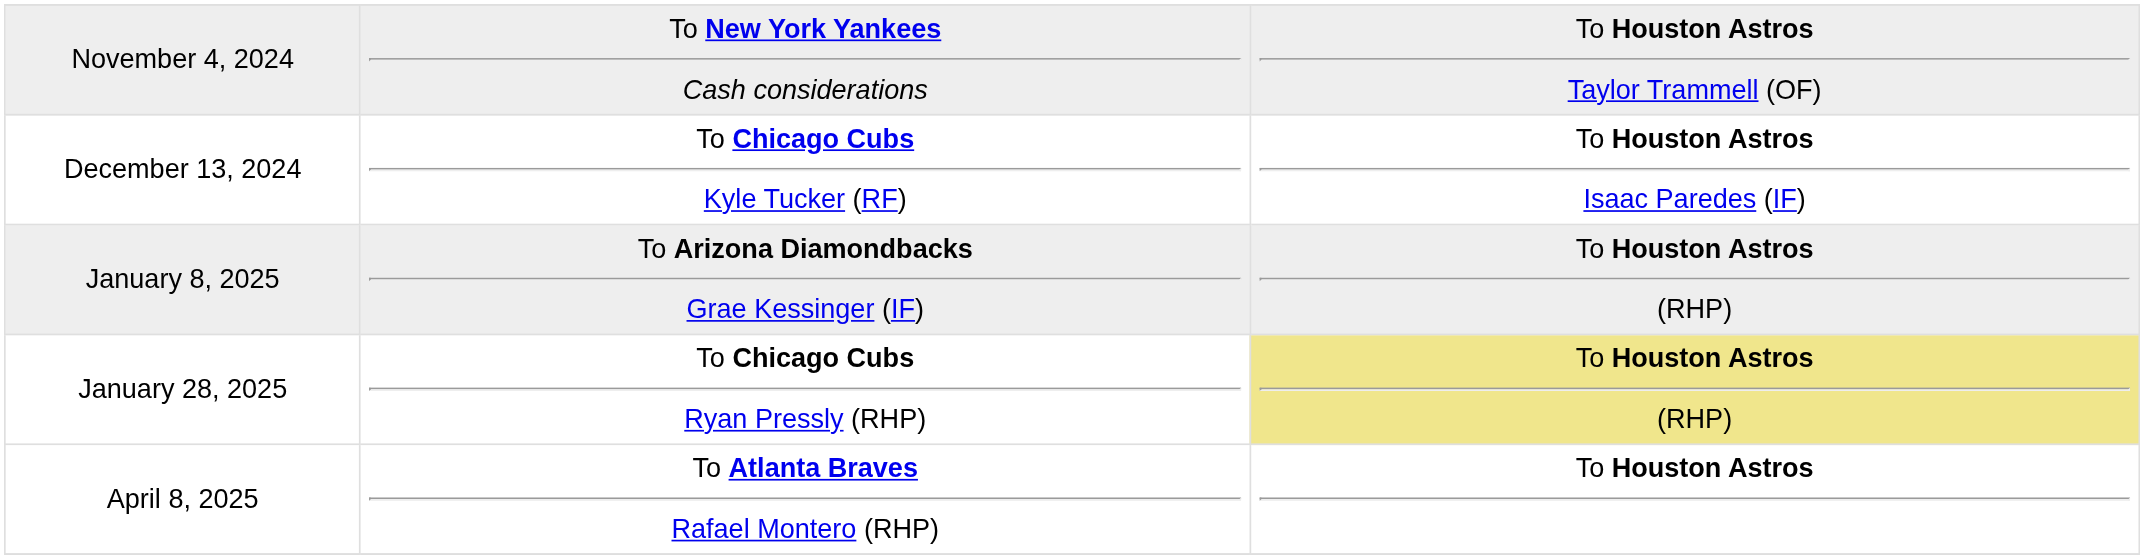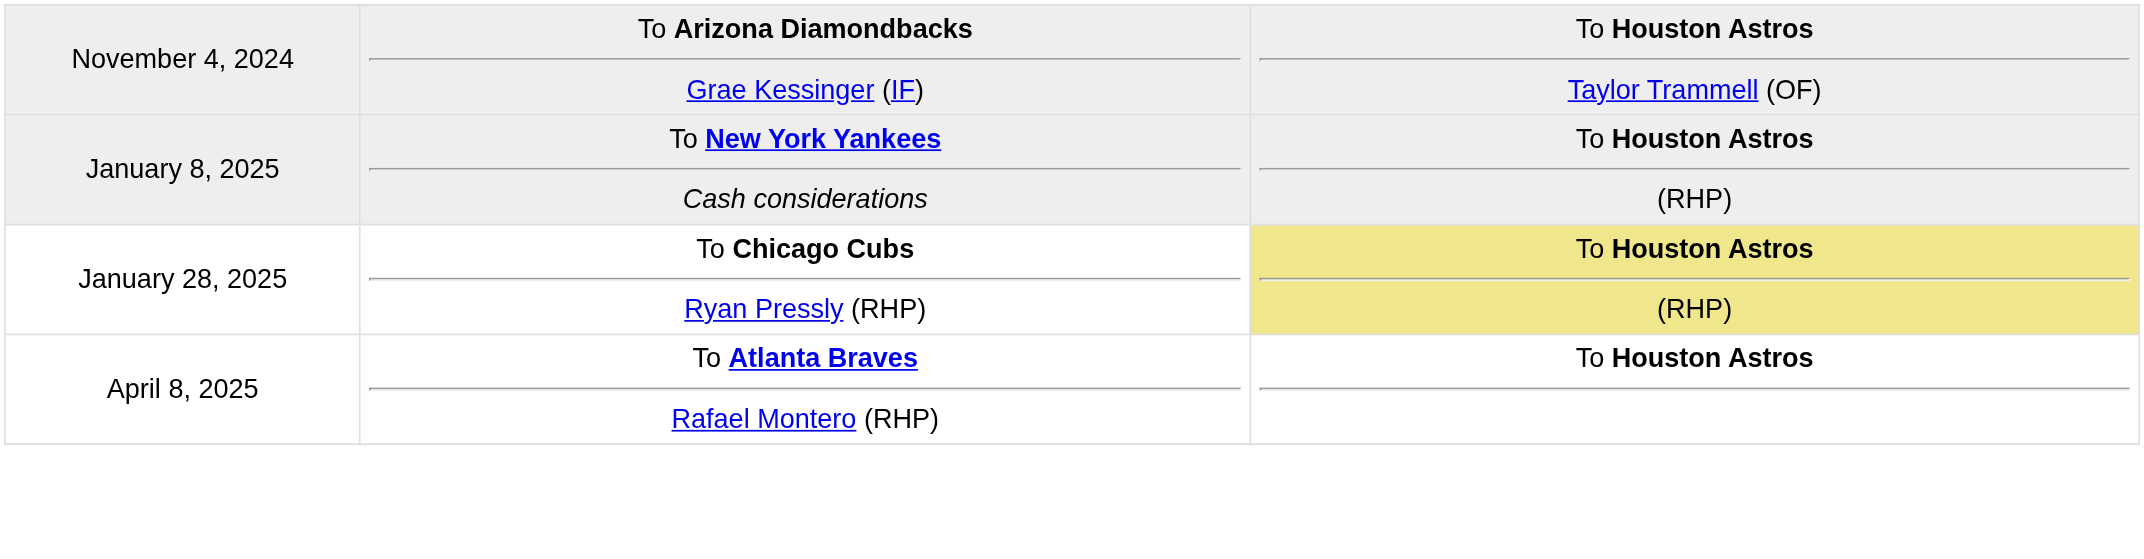 <table border=1 style="border-collapse:collapse; text-align: center; width: 100%" bordercolor="#DFDFDF"  cellpadding="5">
 <tr>
 </tr>
 <tr bgcolor="eeeeee">
 <td style="width:12%">November 4, 2024</td>
-<td style="width:30%" valign="top">To <strong><a href='#'>New York Yankees</a></strong><hr><em>Cash considerations</em></td>
+<td style="width:30%" valign="top">To <strong>Arizona Diamondbacks</strong><hr><a href='#'>Grae Kessinger</a> (<a href='#'>IF</a>)</td>
 <td style="width:30%" valign="top">To <strong>Houston Astros</strong><hr><a href='#'>Taylor Trammell</a> (OF)</td>
-</tr>
-<tr>
-<td style="width:12%">December 13, 2024</td>
-<td style="width:30%" valign="top">To <strong><a href='#'>Chicago Cubs</a></strong><hr><a href='#'>Kyle Tucker</a> (<a href='#'>RF</a>)</td>
-<td style="width:30%" valign="top">To <strong>Houston Astros</strong><hr><a href='#'>Isaac Paredes</a> (<a href='#'>IF</a>)<br></td>
 </tr>
 <tr bgcolor="eeeeee">
 <td style="width:12%">January 8, 2025</td>
-<td style="width:30%" valign="top">To <strong>Arizona Diamondbacks</strong><hr><a href='#'>Grae Kessinger</a> (<a href='#'>IF</a>)</td>
+<td style="width:30%" valign="top">To <strong><a href='#'>New York Yankees</a></strong><hr><em>Cash considerations</em></td>
 <td style="width:30%" valign="top">To <strong>Houston Astros</strong><hr>  (RHP)</td>
 </tr>
 <tr>
 <td style="width:12%">January 28, 2025</td>
 <td style="width:30%" valign="top">To <strong>Chicago Cubs</strong><hr><a href='#'>Ryan Pressly</a> (RHP)</td>
 <td style="background: khaki; width:30%" valign="top">To <strong>Houston Astros</strong><hr> (RHP)</td>
 </tr>
 <tr>
 <td style="width:12%">April 8, 2025</td>
 <td style="width:30%" valign="top">To <strong><a href='#'>Atlanta Braves</a></strong><hr><a href='#'>Rafael Montero</a> (RHP)</td>
 <td style="width:30%" valign="top">To <strong>Houston Astros</strong><hr><br></td>
 </tr>
 <tr>
 </tr>
 </table>
